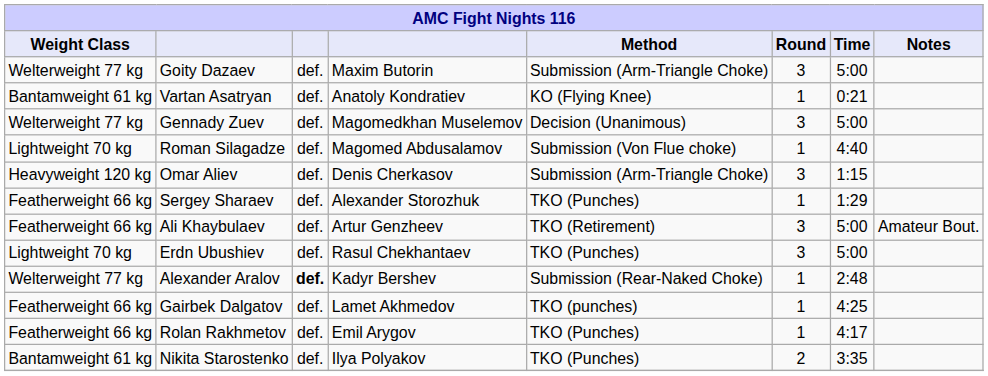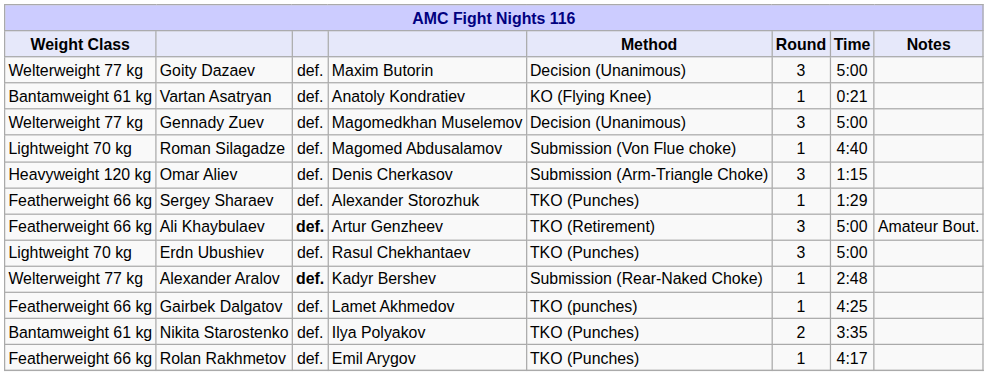 <table class="wikitable" style="font-size: 80%;">
 <tr>
 <th colspan="8" style="background-color: #ccf; color: #000080; text-align: center;">AMC Fight Nights 116</th>
 </tr>
 <tr>
 <th colspan="1" style="background-color: #E6E8FA; color: #000000; text-align: center;">Weight Class</th>
 <th colspan="1" style="background-color: #E6E8FA; color: #000000; text-align: center;"></th>
 <th colspan="1" style="background-color: #E6E8FA; color: #000000; text-align: center;"></th>
 <th colspan="1" style="background-color: #E6E8FA; color: #000000; text-align: center;"></th>
 <th colspan="1" style="background-color: #E6E8FA; color: #000000; text-align: center;">Method</th>
 <th colspan="1" style="background-color: #E6E8FA; color: #000000; text-align: center;">Round</th>
 <th colspan="1" style="background-color: #E6E8FA; color: #000000; text-align: center;">Time</th>
 <th colspan="1" style="background-color: #E6E8FA; color: #000000; text-align: center;">Notes</th>
 </tr>
 <tr>
 <td>Welterweight 77 kg</td>
 <td> Goity Dazaev</td>
 <td align=center>def.</td>
 <td> Maxim Butorin</td>
-<td>Submission (Arm-Triangle Choke)</td>
+<td>Decision (Unanimous)</td>
 <td align=center>3</td>
 <td align=center>5:00</td>
 <td></td>
 </tr>
 <tr>
 <td>Bantamweight 61 kg</td>
 <td> Vartan Asatryan</td>
 <td align=center>def.</td>
 <td> Anatoly Kondratiev</td>
 <td>KO (Flying Knee)</td>
 <td align=center>1</td>
 <td align=center>0:21</td>
 <td></td>
 </tr>
 <tr>
 <td>Welterweight 77 kg</td>
 <td> Gennady Zuev</td>
 <td align=center>def.</td>
 <td> Magomedkhan Muselemov</td>
 <td>Decision (Unanimous)</td>
 <td align=center>3</td>
 <td align=center>5:00</td>
 <td></td>
 </tr>
 <tr>
 <td>Lightweight 70 kg</td>
 <td> Roman Silagadze</td>
 <td align=center>def.</td>
 <td> Magomed Abdusalamov</td>
 <td>Submission (Von Flue choke)</td>
 <td align=center>1</td>
 <td align=center>4:40</td>
 <td></td>
 </tr>
 <tr>
 <td>Heavyweight 120 kg</td>
 <td> Omar Aliev</td>
 <td align=center>def.</td>
 <td> Denis Cherkasov</td>
 <td>Submission (Arm-Triangle Choke)</td>
 <td align=center>3</td>
 <td align=center>1:15</td>
 <td></td>
 </tr>
 <tr>
 <td>Featherweight 66 kg</td>
 <td> Sergey Sharaev</td>
 <td align=center>def.</td>
 <td> Alexander Storozhuk</td>
 <td>TKO (Punches)</td>
 <td align=center>1</td>
 <td align=center>1:29</td>
 <td></td>
 </tr>
 <tr>
 <td>Featherweight 66 kg</td>
 <td> Ali Khaybulaev</td>
-<td align=center>def.</td>
+<td align=center><strong>def.</strong></td>
 <td> Artur Genzheev</td>
 <td>TKO (Retirement)</td>
 <td align=center>3</td>
 <td align=center>5:00</td>
 <td>Amateur Bout.</td>
 </tr>
 <tr>
 <td>Lightweight 70 kg</td>
 <td> Erdn Ubushiev</td>
 <td align=center>def.</td>
 <td> Rasul Chekhantaev</td>
 <td>TKO (Punches)</td>
 <td align=center>3</td>
 <td align=center>5:00</td>
 <td></td>
 </tr>
 <tr>
 <td>Welterweight 77 kg</td>
 <td> Alexander Aralov</td>
 <td align=center><strong>def.</strong></td>
 <td> Kadyr Bershev</td>
 <td>Submission (Rear-Naked Choke)</td>
 <td align=center>1</td>
 <td align=center>2:48</td>
 <td></td>
 </tr>
 <tr>
 <td>Featherweight 66 kg</td>
 <td> Gairbek Dalgatov</td>
 <td align=center>def.</td>
 <td> Lamet Akhmedov</td>
 <td>TKO (punches)</td>
 <td align=center>1</td>
 <td align=center>4:25</td>
 <td></td>
 </tr>
 <tr>
+<td>Bantamweight 61 kg</td>
+<td> Nikita Starostenko</td>
+<td align=center>def.</td>
+<td> Ilya Polyakov</td>
+<td>TKO (Punches)</td>
+<td align=center>2</td>
+<td align=center>3:35</td>
+<td></td>
+</tr>
+<tr>
 <td>Featherweight 66 kg</td>
 <td> Rolan Rakhmetov</td>
 <td align=center>def.</td>
 <td> Emil Arygov</td>
 <td>TKO (Punches)</td>
 <td align=center>1</td>
 <td align=center>4:17</td>
 <td></td>
 </tr>
 <tr>
-<td>Bantamweight 61 kg</td>
-<td> Nikita Starostenko</td>
-<td align=center>def.</td>
-<td> Ilya Polyakov</td>
-<td>TKO (Punches)</td>
-<td align=center>2</td>
-<td align=center>3:35</td>
-<td></td>
-</tr>
-<tr>
 </tr>
 </table>
